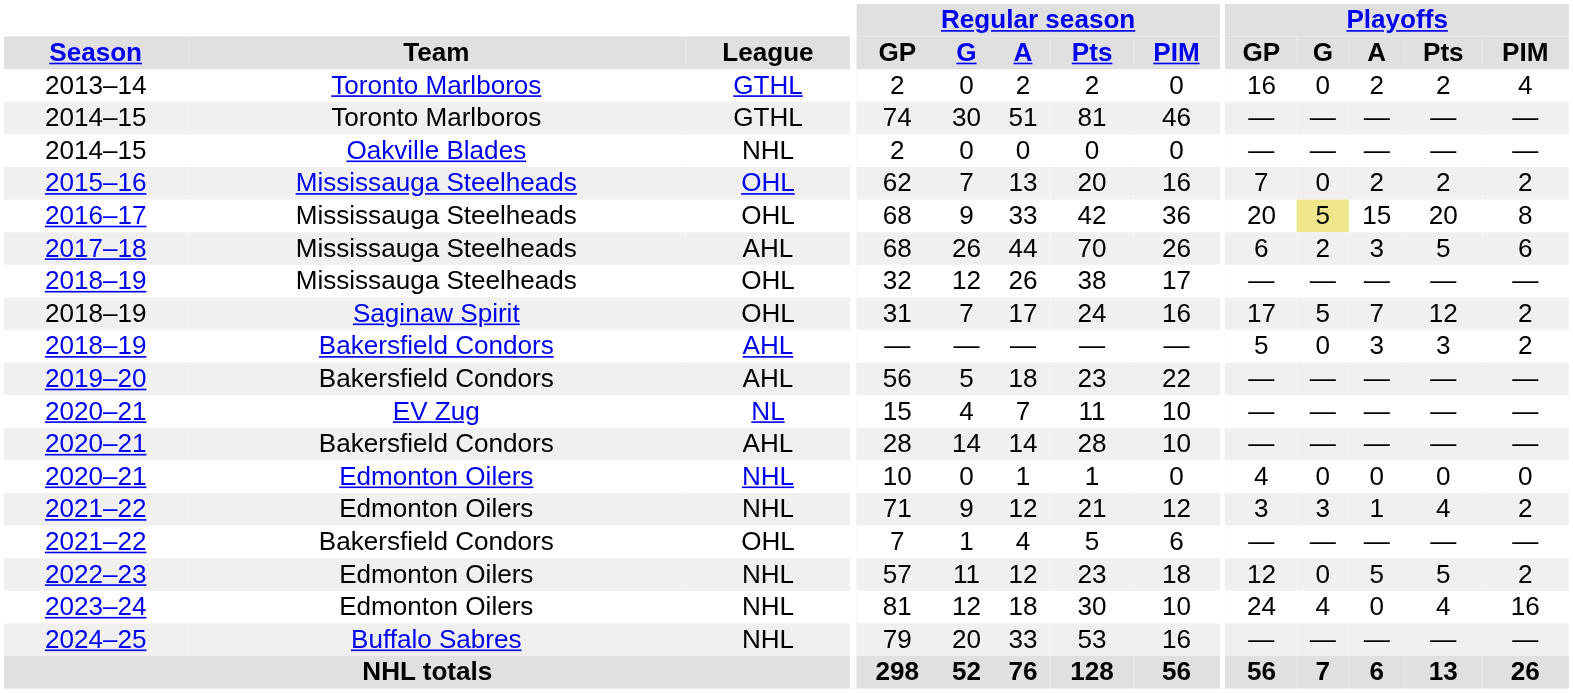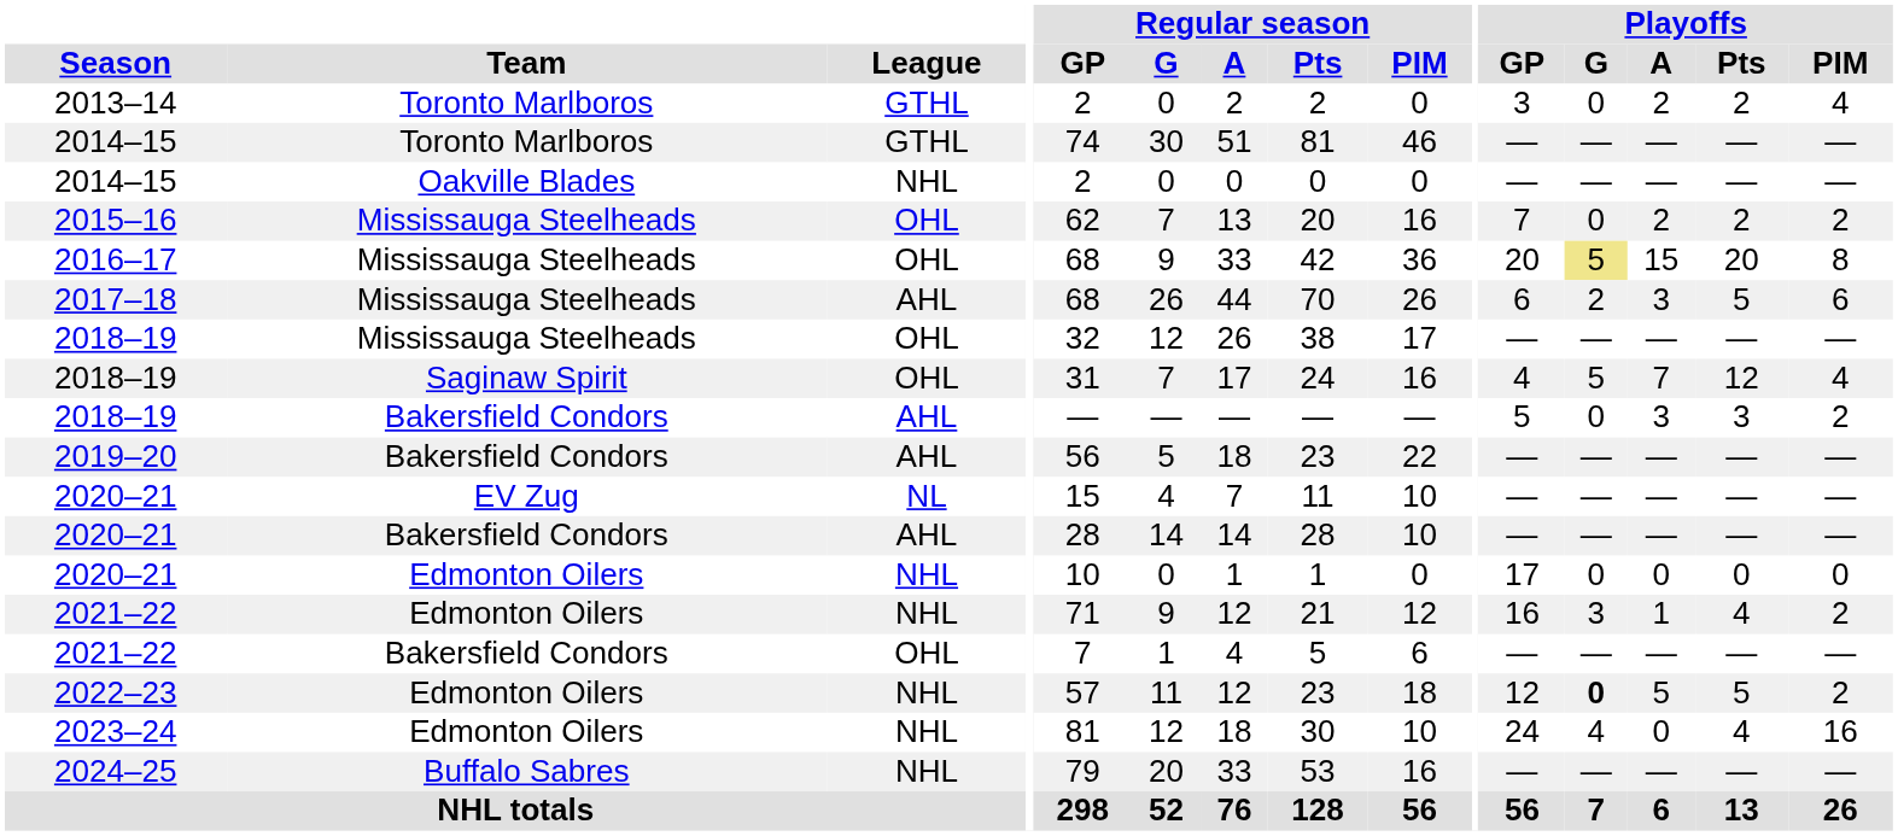 <table border="0" cellpadding="1" cellspacing="0" style="text-align:center; width:60em;">
 <tr bgcolor="#e0e0e0">
 <th colspan="3" bgcolor="#ffffff"></th>
 <th rowspan="98" bgcolor="#ffffff"></th>
 <th colspan="5"><a href='#'>Regular season</a></th>
 <th rowspan="98" bgcolor="#ffffff"></th>
 <th colspan="5"><a href='#'>Playoffs</a></th>
 </tr>
 <tr bgcolor="#e0e0e0">
 <th><a href='#'>Season</a></th>
 <th>Team</th>
 <th>League</th>
 <th>GP</th>
 <th><a href='#'>G</a></th>
 <th><a href='#'>A</a></th>
 <th><a href='#'>Pts</a></th>
 <th><a href='#'>PIM</a></th>
 <th>GP</th>
 <th>G</th>
 <th>A</th>
 <th>Pts</th>
 <th>PIM</th>
 </tr>
 <tr>
 <td>2013–14</td>
 <td><a href='#'>Toronto Marlboros</a></td>
 <td><a href='#'>GTHL</a></td>
 <td>2</td>
 <td>0</td>
 <td>2</td>
 <td>2</td>
 <td>0</td>
-<td>16</td>
+<td>3</td>
 <td>0</td>
 <td>2</td>
 <td>2</td>
 <td>4</td>
 </tr>
 <tr bgcolor="#f0f0f0">
 <td>2014–15</td>
 <td>Toronto Marlboros</td>
 <td>GTHL</td>
 <td>74</td>
 <td>30</td>
 <td>51</td>
 <td>81</td>
 <td>46</td>
 <td>—</td>
 <td>—</td>
 <td>—</td>
 <td>—</td>
 <td>—</td>
 </tr>
 <tr>
 <td>2014–15</td>
 <td><a href='#'>Oakville Blades</a></td>
 <td>NHL</td>
 <td>2</td>
 <td>0</td>
 <td>0</td>
 <td>0</td>
 <td>0</td>
 <td>—</td>
 <td>—</td>
 <td>—</td>
 <td>—</td>
 <td>—</td>
 </tr>
 <tr bgcolor="#f0f0f0">
 <td><a href='#'>2015–16</a></td>
 <td><a href='#'>Mississauga Steelheads</a></td>
 <td><a href='#'>OHL</a></td>
 <td>62</td>
 <td>7</td>
 <td>13</td>
 <td>20</td>
 <td>16</td>
 <td>7</td>
 <td>0</td>
 <td>2</td>
 <td>2</td>
 <td>2</td>
 </tr>
 <tr>
 <td><a href='#'>2016–17</a></td>
 <td>Mississauga Steelheads</td>
 <td>OHL</td>
 <td>68</td>
 <td>9</td>
 <td>33</td>
 <td>42</td>
 <td>36</td>
 <td>20</td>
 <td style="background: khaki;">5</td>
 <td>15</td>
 <td>20</td>
 <td>8</td>
 </tr>
 <tr bgcolor="#f0f0f0">
 <td><a href='#'>2017–18</a></td>
 <td>Mississauga Steelheads</td>
 <td>AHL</td>
 <td>68</td>
 <td>26</td>
 <td>44</td>
 <td>70</td>
 <td>26</td>
 <td>6</td>
 <td>2</td>
 <td>3</td>
 <td>5</td>
 <td>6</td>
 </tr>
 <tr>
 <td><a href='#'>2018–19</a></td>
 <td>Mississauga Steelheads</td>
 <td>OHL</td>
 <td>32</td>
 <td>12</td>
 <td>26</td>
 <td>38</td>
 <td>17</td>
 <td>—</td>
 <td>—</td>
 <td>—</td>
 <td>—</td>
 <td>—</td>
 </tr>
 <tr bgcolor="#f0f0f0">
 <td>2018–19</td>
 <td><a href='#'>Saginaw Spirit</a></td>
 <td>OHL</td>
 <td>31</td>
 <td>7</td>
 <td>17</td>
 <td>24</td>
 <td>16</td>
-<td>17</td>
+<td>4</td>
 <td>5</td>
 <td>7</td>
 <td>12</td>
-<td>2</td>
+<td>4</td>
 </tr>
 <tr>
 <td><a href='#'>2018–19</a></td>
 <td><a href='#'>Bakersfield Condors</a></td>
 <td><a href='#'>AHL</a></td>
 <td>—</td>
 <td>—</td>
 <td>—</td>
 <td>—</td>
 <td>—</td>
 <td>5</td>
 <td>0</td>
 <td>3</td>
 <td>3</td>
 <td>2</td>
 </tr>
 <tr bgcolor="#f0f0f0">
 <td><a href='#'>2019–20</a></td>
 <td>Bakersfield Condors</td>
 <td>AHL</td>
 <td>56</td>
 <td>5</td>
 <td>18</td>
 <td>23</td>
 <td>22</td>
 <td>—</td>
 <td>—</td>
 <td>—</td>
 <td>—</td>
 <td>—</td>
 </tr>
 <tr>
 <td><a href='#'>2020–21</a></td>
 <td><a href='#'>EV Zug</a></td>
 <td><a href='#'>NL</a></td>
 <td>15</td>
 <td>4</td>
 <td>7</td>
 <td>11</td>
 <td>10</td>
 <td>—</td>
 <td>—</td>
 <td>—</td>
 <td>—</td>
 <td>—</td>
 </tr>
 <tr bgcolor="#f0f0f0">
 <td><a href='#'>2020–21</a></td>
 <td>Bakersfield Condors</td>
 <td>AHL</td>
 <td>28</td>
 <td>14</td>
 <td>14</td>
 <td>28</td>
 <td>10</td>
 <td>—</td>
 <td>—</td>
 <td>—</td>
 <td>—</td>
 <td>—</td>
 </tr>
 <tr>
 <td><a href='#'>2020–21</a></td>
 <td><a href='#'>Edmonton Oilers</a></td>
 <td><a href='#'>NHL</a></td>
 <td>10</td>
 <td>0</td>
 <td>1</td>
 <td>1</td>
 <td>0</td>
-<td>4</td>
+<td>17</td>
 <td>0</td>
 <td>0</td>
 <td>0</td>
 <td>0</td>
 </tr>
 <tr bgcolor="#f0f0f0">
 <td><a href='#'>2021–22</a></td>
 <td>Edmonton Oilers</td>
 <td>NHL</td>
 <td>71</td>
 <td>9</td>
 <td>12</td>
 <td>21</td>
 <td>12</td>
-<td>3</td>
+<td>16</td>
 <td>3</td>
 <td>1</td>
 <td>4</td>
 <td>2</td>
 </tr>
 <tr>
 <td><a href='#'>2021–22</a></td>
 <td>Bakersfield Condors</td>
 <td>OHL</td>
 <td>7</td>
 <td>1</td>
 <td>4</td>
 <td>5</td>
 <td>6</td>
 <td>—</td>
 <td>—</td>
 <td>—</td>
 <td>—</td>
 <td>—</td>
 </tr>
 <tr bgcolor="#f0f0f0">
 <td><a href='#'>2022–23</a></td>
 <td>Edmonton Oilers</td>
 <td>NHL</td>
 <td>57</td>
 <td>11</td>
 <td>12</td>
 <td>23</td>
 <td>18</td>
 <td>12</td>
-<td>0</td>
+<td><strong>0</strong></td>
 <td>5</td>
 <td>5</td>
 <td>2</td>
 </tr>
 <tr>
 <td><a href='#'>2023–24</a></td>
 <td>Edmonton Oilers</td>
 <td>NHL</td>
 <td>81</td>
 <td>12</td>
 <td>18</td>
 <td>30</td>
 <td>10</td>
 <td>24</td>
 <td>4</td>
 <td>0</td>
 <td>4</td>
 <td>16</td>
 </tr>
 <tr bgcolor="#f0f0f0">
 <td><a href='#'>2024–25</a></td>
 <td><a href='#'>Buffalo Sabres</a></td>
 <td>NHL</td>
 <td>79</td>
 <td>20</td>
 <td>33</td>
 <td>53</td>
 <td>16</td>
 <td>—</td>
 <td>—</td>
 <td>—</td>
 <td>—</td>
 <td>—</td>
 </tr>
 <tr bgcolor="#e0e0e0">
 <th colspan="3">NHL totals</th>
 <th>298</th>
 <th>52</th>
 <th>76</th>
 <th>128</th>
 <th>56</th>
 <th>56</th>
 <th>7</th>
 <th>6</th>
 <th>13</th>
 <th>26</th>
 </tr>
 </table>
